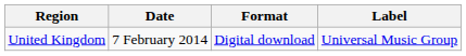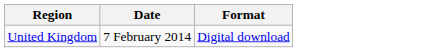 <table class=wikitable>
 <tr>
 <th>Region</th>
 <th>Date</th>
 <th>Format</th>
-<th>Label</th>
 </tr>
 <tr>
 <td><a href='#'>United Kingdom</a></td>
 <td>7 February 2014</td>
 <td><a href='#'>Digital download</a></td>
-<td><a href='#'>Universal Music Group</a></td>
 </tr>
 </table>
